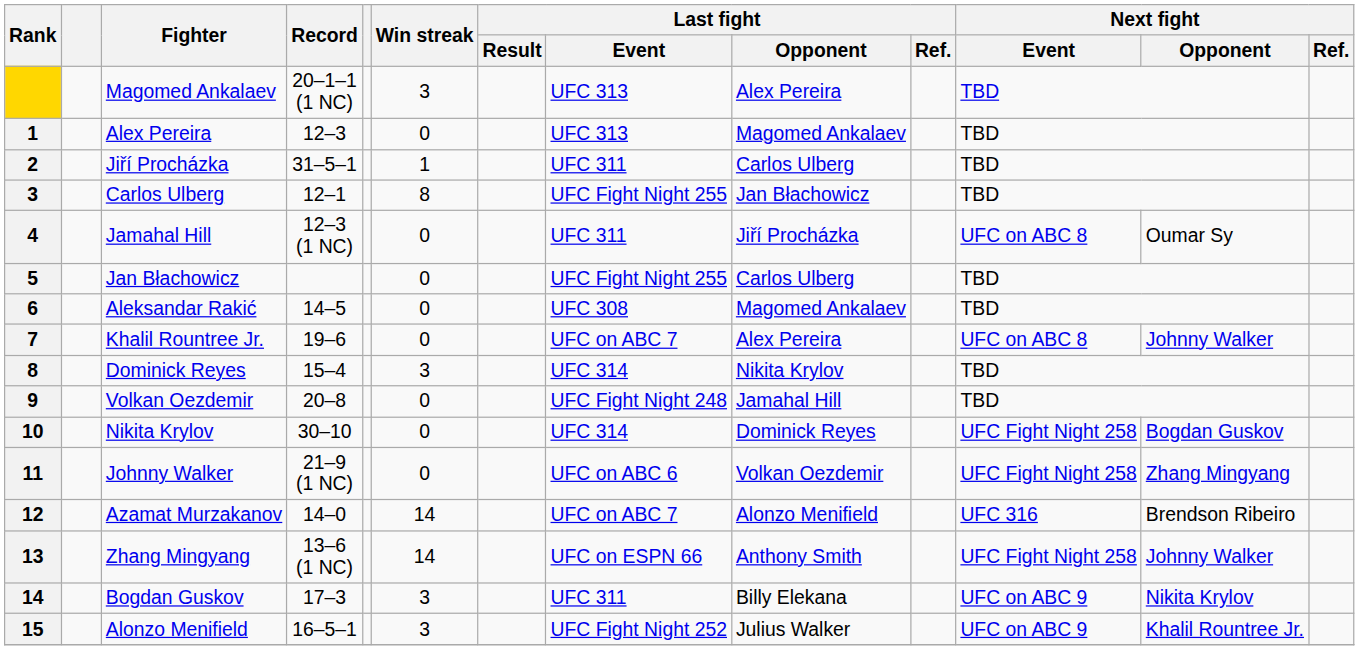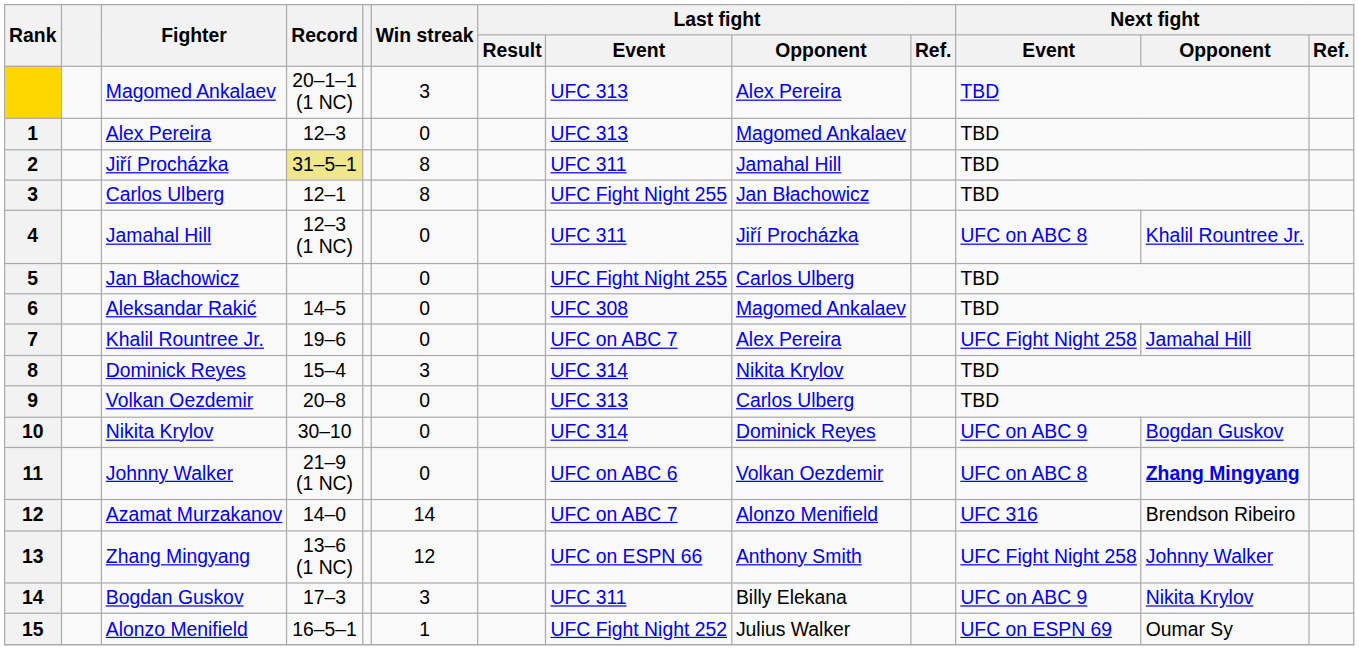 <table class="wikitable">
 <tr>
 <th rowspan=2>Rank</th>
 <th width=3% rowspan=2></th>
 <th rowspan=2>Fighter</th>
 <th rowspan=2>Record</th>
 <th rowspan=2></th>
 <th rowspan=2>Win streak</th>
 <th colspan=4>Last fight</th>
 <th colspan=3>Next fight</th>
 </tr>
 <tr>
 <th>Result</th>
 <th>Event</th>
 <th>Opponent</th>
 <th>Ref.</th>
 <th>Event</th>
 <th>Opponent</th>
 <th>Ref.</th>
 </tr>
 <tr>
 <th style="background:gold"></th>
 <td></td>
 <td><a href='#'>Magomed Ankalaev</a></td>
 <td align=center>20–1–1<br>(1 NC)</td>
 <td align=center></td>
 <td align=center>3<br></td>
 <td></td>
 <td><a href='#'>UFC 313</a></td>
 <td><a href='#'>Alex Pereira</a></td>
 <td></td>
 <td colspan=2><a href='#'>TBD</a></td>
 <td></td>
 </tr>
 <tr>
 <th>1</th>
 <td></td>
 <td><a href='#'>Alex Pereira</a></td>
 <td align=center>12–3</td>
 <td align=center></td>
 <td align=center>0</td>
 <td></td>
 <td><a href='#'>UFC 313</a></td>
 <td><a href='#'>Magomed Ankalaev</a></td>
 <td></td>
 <td colspan=2>TBD</td>
 <td></td>
 </tr>
 <tr>
 <th>2</th>
 <td></td>
 <td><a href='#'>Jiří Procházka</a></td>
-<td align=center>31–5–1</td>
+<td align=center style="background: khaki;">31–5–1</td>
 <td align=center></td>
-<td align=center>1</td>
+<td align=center>8</td>
 <td></td>
 <td><a href='#'>UFC 311</a></td>
-<td><a href='#'>Carlos Ulberg</a></td>
+<td><a href='#'>Jamahal Hill</a></td>
 <td></td>
 <td colspan=2>TBD</td>
 <td></td>
 </tr>
 <tr>
 <th>3</th>
 <td></td>
 <td><a href='#'>Carlos Ulberg</a></td>
 <td align=center>12–1</td>
 <td align=center></td>
 <td align=center>8</td>
 <td></td>
 <td><a href='#'>UFC Fight Night 255</a></td>
 <td><a href='#'>Jan Błachowicz</a></td>
 <td></td>
 <td colspan=2>TBD</td>
 <td></td>
 </tr>
 <tr>
 <th>4</th>
 <td></td>
 <td><a href='#'>Jamahal Hill</a></td>
 <td align="center">12–3<br>(1 NC)</td>
 <td align="center"></td>
 <td align="center">0</td>
 <td></td>
 <td><a href='#'>UFC 311</a></td>
 <td><a href='#'>Jiří Procházka</a></td>
 <td></td>
 <td><a href='#'>UFC on ABC 8</a></td>
-<td>Oumar Sy</td>
+<td><a href='#'>Khalil Rountree Jr.</a></td>
 <td></td>
 </tr>
 <tr>
 <th>5</th>
 <td></td>
 <td><a href='#'>Jan Błachowicz</a></td>
 <td align="center"></td>
 <td align="center"></td>
 <td align="center">0</td>
 <td></td>
 <td><a href='#'>UFC Fight Night 255</a></td>
 <td><a href='#'>Carlos Ulberg</a></td>
 <td></td>
 <td colspan=2>TBD</td>
 <td></td>
 </tr>
 <tr>
 <th>6</th>
 <td></td>
 <td><a href='#'>Aleksandar Rakić</a></td>
 <td align=center>14–5</td>
 <td align=center></td>
 <td align=center>0</td>
 <td></td>
 <td><a href='#'>UFC 308</a></td>
 <td><a href='#'>Magomed Ankalaev</a></td>
 <td></td>
 <td colspan=2>TBD</td>
 <td></td>
 </tr>
 <tr>
 <th>7</th>
 <td></td>
 <td><a href='#'>Khalil Rountree Jr.</a></td>
 <td align=center>19–6</td>
 <td align=center></td>
 <td align=center>0</td>
 <td></td>
 <td><a href='#'>UFC on ABC 7</a></td>
 <td><a href='#'>Alex Pereira</a></td>
 <td></td>
-<td><a href='#'>UFC on ABC 8</a></td>
-<td><a href='#'>Johnny Walker</a></td>
+<td><a href='#'>UFC Fight Night 258</a></td>
+<td><a href='#'>Jamahal Hill</a></td>
 <td></td>
 </tr>
 <tr>
 <th>8</th>
 <td></td>
 <td><a href='#'>Dominick Reyes</a></td>
 <td align=center>15–4</td>
 <td align=center></td>
 <td align=center>3</td>
 <td></td>
 <td><a href='#'>UFC 314</a></td>
 <td><a href='#'>Nikita Krylov</a></td>
 <td></td>
 <td colspan=2>TBD</td>
 <td></td>
 </tr>
 <tr>
 <th>9</th>
 <td></td>
 <td><a href='#'>Volkan Oezdemir</a></td>
 <td align=center>20–8</td>
 <td align=center></td>
 <td align=center>0</td>
 <td></td>
-<td><a href='#'>UFC Fight Night 248</a></td>
-<td><a href='#'>Jamahal Hill</a></td>
+<td><a href='#'>UFC 313</a></td>
+<td><a href='#'>Carlos Ulberg</a></td>
 <td></td>
 <td colspan=2>TBD</td>
 <td></td>
 </tr>
 <tr>
 <th>10</th>
 <td></td>
 <td><a href='#'>Nikita Krylov</a></td>
 <td align=center>30–10</td>
 <td align=center></td>
 <td align=center>0</td>
 <td></td>
 <td><a href='#'>UFC 314</a></td>
 <td><a href='#'>Dominick Reyes</a></td>
 <td></td>
-<td><a href='#'>UFC Fight Night 258</a></td>
+<td><a href='#'>UFC on ABC 9</a></td>
 <td><a href='#'>Bogdan Guskov</a></td>
 <td></td>
 </tr>
 <tr>
 <th>11</th>
 <td></td>
 <td><a href='#'>Johnny Walker</a></td>
 <td align=center>21–9<br>(1 NC)</td>
 <td align=center></td>
 <td align=center>0</td>
 <td></td>
 <td><a href='#'>UFC on ABC 6</a></td>
 <td><a href='#'>Volkan Oezdemir</a></td>
 <td></td>
-<td><a href='#'>UFC Fight Night 258</a></td>
-<td><a href='#'>Zhang Mingyang</a></td>
+<td><a href='#'>UFC on ABC 8</a></td>
+<td><strong><a href='#'>Zhang Mingyang</a></strong></td>
 <td></td>
 </tr>
 <tr>
 <th>12</th>
 <td></td>
 <td><a href='#'>Azamat Murzakanov</a></td>
 <td align=center>14–0</td>
 <td align=center></td>
 <td align=center>14</td>
 <td></td>
 <td><a href='#'>UFC on ABC 7</a></td>
 <td><a href='#'>Alonzo Menifield</a></td>
 <td></td>
 <td><a href='#'>UFC 316</a></td>
 <td>Brendson Ribeiro</td>
 <td></td>
 </tr>
 <tr>
 <th>13</th>
 <td></td>
 <td><a href='#'>Zhang Mingyang</a></td>
 <td align=center>13–6<br>(1 NC)</td>
 <td align=center></td>
-<td align=center>14</td>
+<td align=center>12</td>
 <td></td>
 <td><a href='#'>UFC on ESPN 66</a></td>
 <td><a href='#'>Anthony Smith</a></td>
 <td></td>
 <td><a href='#'>UFC Fight Night 258</a></td>
 <td><a href='#'>Johnny Walker</a></td>
 <td></td>
 </tr>
 <tr>
 <th>14</th>
 <td></td>
 <td><a href='#'>Bogdan Guskov</a></td>
 <td align=center>17–3</td>
 <td align=center></td>
 <td align=center>3</td>
 <td></td>
 <td><a href='#'>UFC 311</a></td>
 <td>Billy Elekana</td>
 <td></td>
 <td><a href='#'>UFC on ABC 9</a></td>
 <td><a href='#'>Nikita Krylov</a></td>
 <td></td>
 </tr>
 <tr>
 <th>15</th>
 <td></td>
 <td><a href='#'>Alonzo Menifield</a></td>
 <td align=center>16–5–1</td>
 <td align=center></td>
-<td align=center>3</td>
+<td align=center>1</td>
 <td></td>
 <td><a href='#'>UFC Fight Night 252</a></td>
 <td>Julius Walker</td>
 <td></td>
-<td><a href='#'>UFC on ABC 9</a></td>
-<td><a href='#'>Khalil Rountree Jr.</a></td>
+<td><a href='#'>UFC on ESPN 69</a></td>
+<td>Oumar Sy</td>
 <td></td>
 </tr>
 <tr>
 </tr>
 </table>
